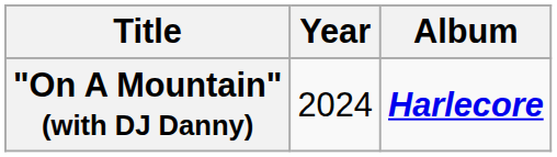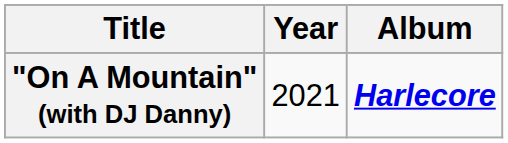 <table class="wikitable plainrowheaders" style="text-align:center;">
 <tr>
 <th scope="col">Title</th>
 <th scope="col">Year</th>
 <th scope="col">Album</th>
 </tr>
 <tr>
 <th scope="row">"On A Mountain"<br><small>(with DJ Danny)</small></th>
-<td>2024</td>
+<td>2021</td>
 <td><strong><em><a href='#'>Harlecore</a></em></strong></td>
 </tr>
 </table>
